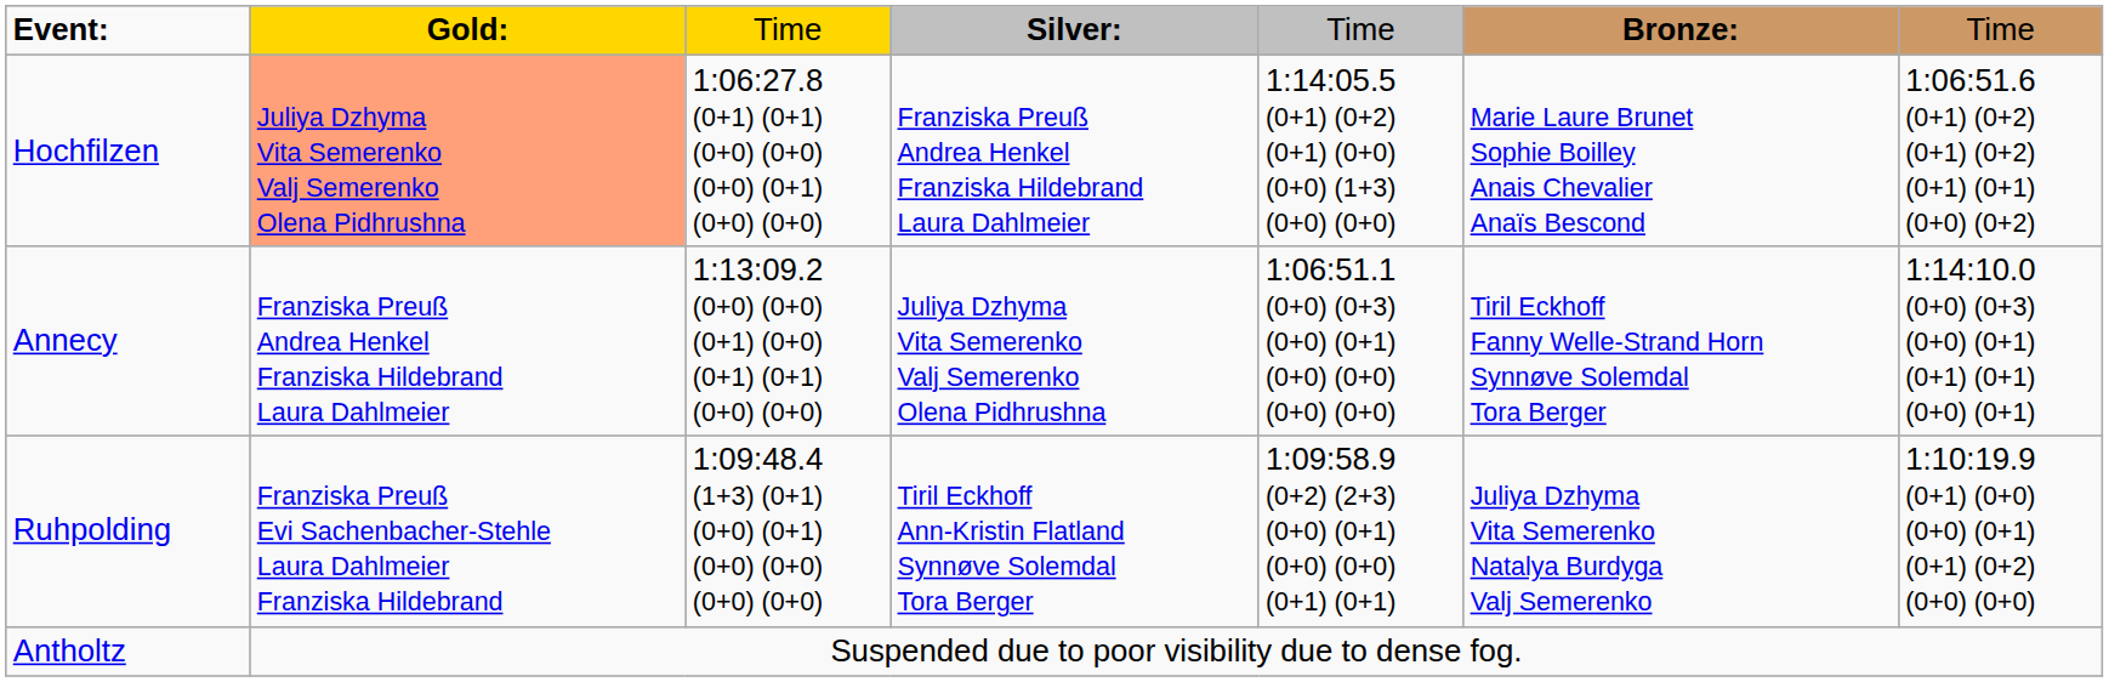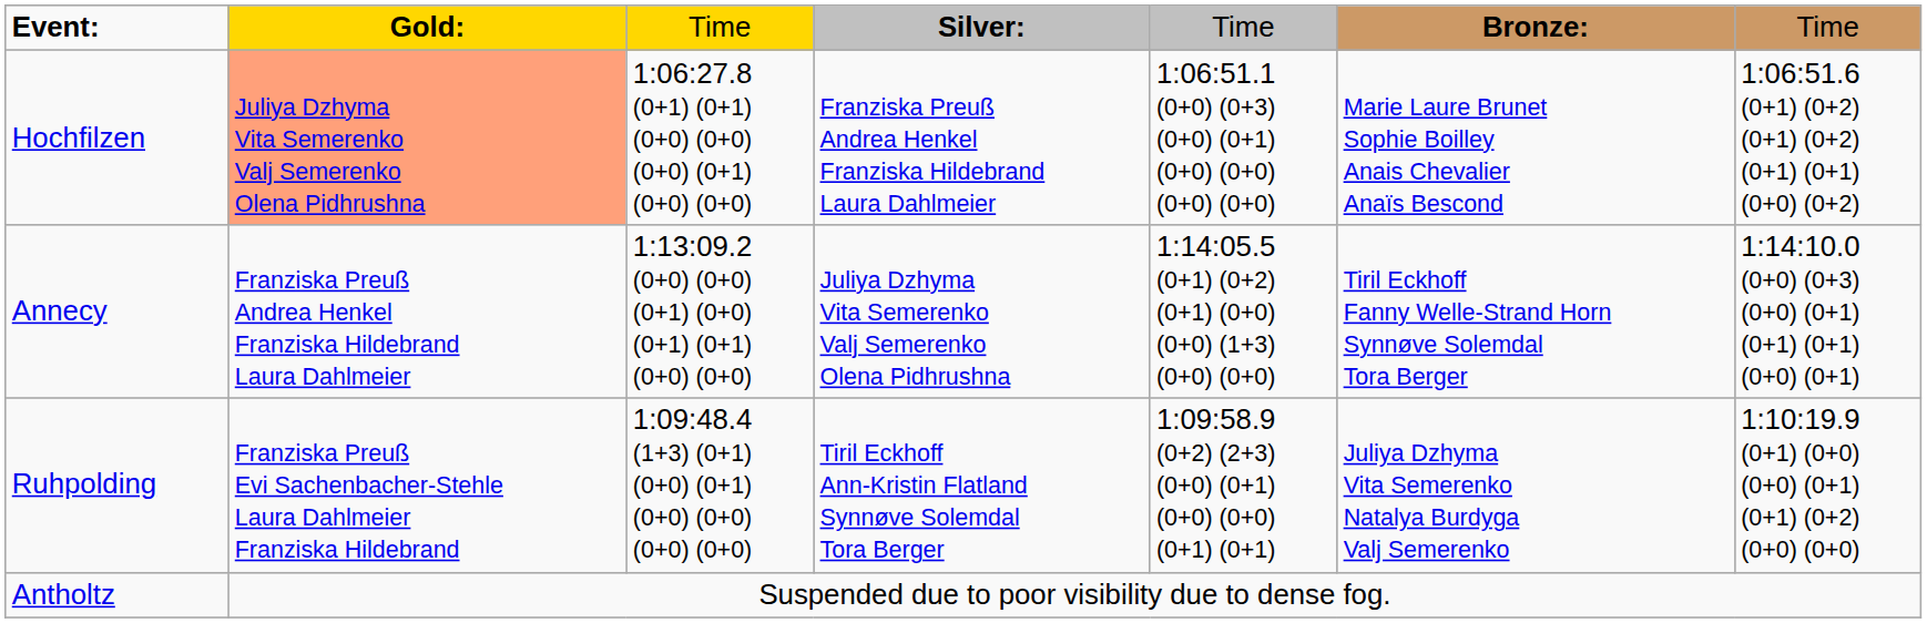 <table class="wikitable" width=85%>
 <tr>
 <td><strong>Event:</strong></td>
 <td style="text-align:center;background-color:gold;"><strong>Gold:</strong></td>
 <td style="text-align:center;background-color:gold;">Time</td>
 <td style="text-align:center;background-color:silver;"><strong>Silver:</strong></td>
 <td style="text-align:center;background-color:silver;">Time</td>
 <td style="text-align:center;background-color:#CC9966;"><strong>Bronze:</strong></td>
 <td style="text-align:center;background-color:#CC9966;">Time</td>
 </tr>
 <tr>
 <td><a href='#'>Hochfilzen</a><br></td>
 <td style="background: lightsalmon;"><strong></strong><br><small><a href='#'>Juliya Dzhyma</a><br><a href='#'>Vita Semerenko</a><br><a href='#'>Valj Semerenko</a><br><a href='#'>Olena Pidhrushna</a></small></td>
 <td>1:06:27.8<br><small>(0+1) (0+1)<br>(0+0) (0+0)<br>(0+0) (0+1)<br>(0+0) (0+0)</small></td>
 <td><br><small><a href='#'>Franziska Preuß</a><br><a href='#'>Andrea Henkel</a><br><a href='#'>Franziska Hildebrand</a><br><a href='#'>Laura Dahlmeier</a></small></td>
-<td>1:14:05.5<br><small>(0+1) (0+2)<br>(0+1) (0+0)<br>(0+0) (1+3)<br>(0+0) (0+0)</small></td>
+<td>1:06:51.1<br><small>(0+0) (0+3)<br>(0+0) (0+1)<br>(0+0) (0+0)<br>(0+0) (0+0)</small></td>
 <td><br><small><a href='#'>Marie Laure Brunet</a><br><a href='#'>Sophie Boilley</a><br><a href='#'>Anais Chevalier</a><br><a href='#'>Anaïs Bescond</a></small></td>
 <td>1:06:51.6<br><small>(0+1) (0+2)<br>(0+1) (0+2)<br>(0+1) (0+1)<br>(0+0) (0+2)</small></td>
 </tr>
 <tr>
 <td><a href='#'>Annecy</a><br></td>
 <td><strong></strong>  <br><small><a href='#'>Franziska Preuß</a><br><a href='#'>Andrea Henkel</a><br><a href='#'>Franziska Hildebrand</a><br><a href='#'>Laura Dahlmeier</a></small></td>
 <td>1:13:09.2<br><small>(0+0) (0+0)<br>(0+1) (0+0)<br>(0+1) (0+1)<br>(0+0) (0+0)</small></td>
 <td>  <br><small><a href='#'>Juliya Dzhyma</a><br><a href='#'>Vita Semerenko</a><br><a href='#'>Valj Semerenko</a><br><a href='#'>Olena Pidhrushna</a></small></td>
-<td>1:06:51.1<br><small>(0+0) (0+3)<br>(0+0) (0+1)<br>(0+0) (0+0)<br>(0+0) (0+0)</small></td>
+<td>1:14:05.5<br><small>(0+1) (0+2)<br>(0+1) (0+0)<br>(0+0) (1+3)<br>(0+0) (0+0)</small></td>
 <td>  <br><small><a href='#'>Tiril Eckhoff</a><br><a href='#'>Fanny Welle-Strand Horn</a><br><a href='#'>Synnøve Solemdal</a><br><a href='#'>Tora Berger</a></small></td>
 <td>1:14:10.0<br><small>(0+0) (0+3)<br>(0+0) (0+1)<br>(0+1) (0+1)<br>(0+0) (0+1)</small></td>
 </tr>
 <tr>
 <td><a href='#'>Ruhpolding</a><br></td>
 <td>  <br><small><a href='#'>Franziska Preuß</a><br><a href='#'>Evi Sachenbacher-Stehle</a><br><a href='#'>Laura Dahlmeier</a><br><a href='#'>Franziska Hildebrand</a></small></td>
 <td>1:09:48.4<br><small>(1+3) (0+1)<br>(0+0) (0+1)<br>(0+0) (0+0)<br>(0+0) (0+0)</small></td>
 <td>  <br><small><a href='#'>Tiril Eckhoff</a><br><a href='#'>Ann-Kristin Flatland</a><br><a href='#'>Synnøve Solemdal</a><br><a href='#'>Tora Berger</a></small></td>
 <td>1:09:58.9<br><small>(0+2) (2+3)<br>(0+0) (0+1)<br>(0+0) (0+0)<br>(0+1) (0+1)</small></td>
 <td>  <br><small><a href='#'>Juliya Dzhyma</a><br><a href='#'>Vita Semerenko</a><br><a href='#'>Natalya Burdyga</a><br><a href='#'>Valj Semerenko</a></small></td>
 <td>1:10:19.9<br><small>(0+1) (0+0)<br>(0+0) (0+1)<br>(0+1) (0+2)<br>(0+0) (0+0)</small></td>
 </tr>
 <tr>
 <td><a href='#'>Antholtz</a><br></td>
 <td colspan=6 align=center>Suspended due to poor visibility due to dense fog.</td>
 </tr>
 </table>
